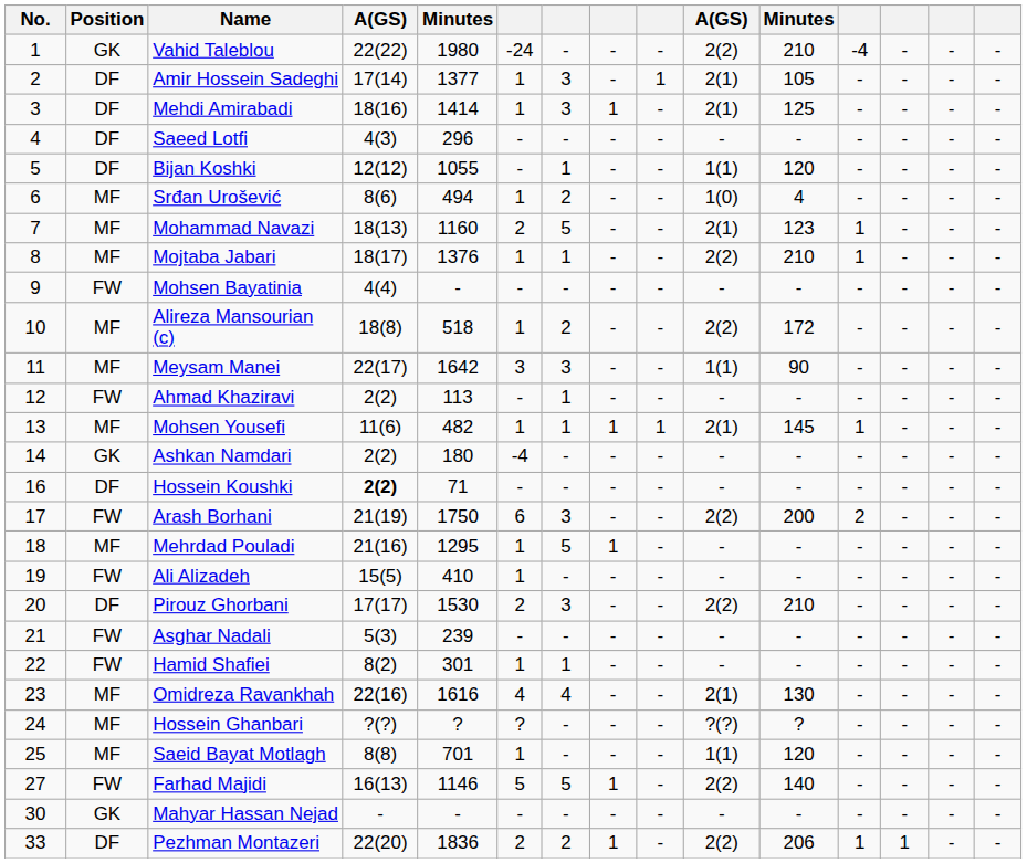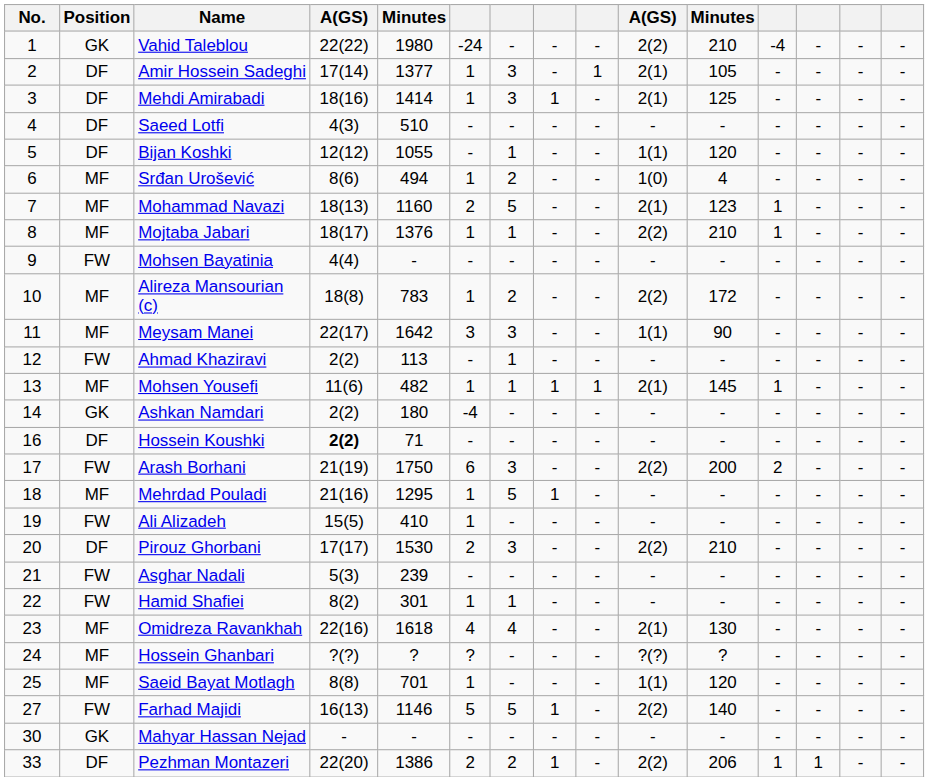 <table class="wikitable sortable" style="text-align: center;">
 <tr>
 <th width=50>No.</th>
 <th width=60>Position</th>
 <th width=180>Name</th>
 <th width=60>A(GS)</th>
 <th width=60>Minutes</th>
 <th width=40 style="width:33px"></th>
 <th width=40></th>
 <th width=40></th>
 <th width=40></th>
 <th width=60>A(GS)</th>
 <th width=60>Minutes</th>
 <th width=40 style="width:33px"></th>
 <th width=40></th>
 <th width=40></th>
 <th width=40></th>
 </tr>
 <tr>
 <td>1</td>
 <td style="text-align:center">GK</td>
 <td style="text-align:left"> <a href='#'>Vahid Taleblou</a></td>
 <td>22(22)</td>
 <td>1980</td>
 <td>-24</td>
 <td>-</td>
 <td>-</td>
 <td>-</td>
 <td>2(2)</td>
 <td>210</td>
 <td>-4</td>
 <td>-</td>
 <td>-</td>
 <td>-</td>
 </tr>
 <tr>
 <td>2</td>
 <td style="text-align:center">DF</td>
 <td style="text-align:left"> <a href='#'>Amir Hossein Sadeghi</a></td>
 <td>17(14)</td>
 <td>1377</td>
 <td>1</td>
 <td>3</td>
 <td>-</td>
 <td>1</td>
 <td>2(1)</td>
 <td>105</td>
 <td>-</td>
 <td>-</td>
 <td>-</td>
 <td>-</td>
 </tr>
 <tr>
 <td>3</td>
 <td style="text-align:center">DF</td>
 <td style="text-align:left"> <a href='#'>Mehdi Amirabadi</a></td>
 <td>18(16)</td>
 <td>1414</td>
 <td>1</td>
 <td>3</td>
 <td>1</td>
 <td>-</td>
 <td>2(1)</td>
 <td>125</td>
 <td>-</td>
 <td>-</td>
 <td>-</td>
 <td>-</td>
 </tr>
 <tr>
 <td>4</td>
 <td style="text-align:center">DF</td>
 <td style="text-align:left"> <a href='#'>Saeed Lotfi</a></td>
 <td>4(3)</td>
-<td>296</td>
+<td>510</td>
 <td>-</td>
 <td>-</td>
 <td>-</td>
 <td>-</td>
 <td>-</td>
 <td>-</td>
 <td>-</td>
 <td>-</td>
 <td>-</td>
 <td>-</td>
 </tr>
 <tr>
 <td>5</td>
 <td style="text-align:center">DF</td>
 <td style="text-align:left"> <a href='#'>Bijan Koshki</a></td>
 <td>12(12)</td>
 <td>1055</td>
 <td>-</td>
 <td>1</td>
 <td>-</td>
 <td>-</td>
 <td>1(1)</td>
 <td>120</td>
 <td>-</td>
 <td>-</td>
 <td>-</td>
 <td>-</td>
 </tr>
 <tr>
 <td>6</td>
 <td style="text-align:center">MF</td>
 <td style="text-align:left"> <a href='#'>Srđan Urošević</a></td>
 <td>8(6)</td>
 <td>494</td>
 <td>1</td>
 <td>2</td>
 <td>-</td>
 <td>-</td>
 <td>1(0)</td>
 <td>4</td>
 <td>-</td>
 <td>-</td>
 <td>-</td>
 <td>-</td>
 </tr>
 <tr>
 <td>7</td>
 <td style="text-align:center">MF</td>
 <td style="text-align:left"> <a href='#'>Mohammad Navazi</a></td>
 <td>18(13)</td>
 <td>1160</td>
 <td>2</td>
 <td>5</td>
 <td>-</td>
 <td>-</td>
 <td>2(1)</td>
 <td>123</td>
 <td>1</td>
 <td>-</td>
 <td>-</td>
 <td>-</td>
 </tr>
 <tr>
 <td>8</td>
 <td style="text-align:center">MF</td>
 <td style="text-align:left"> <a href='#'>Mojtaba Jabari</a></td>
 <td>18(17)</td>
 <td>1376</td>
 <td>1</td>
 <td>1</td>
 <td>-</td>
 <td>-</td>
 <td>2(2)</td>
 <td>210</td>
 <td>1</td>
 <td>-</td>
 <td>-</td>
 <td>-</td>
 </tr>
 <tr>
 <td>9</td>
 <td style="text-align:center">FW</td>
 <td style="text-align:left"> <a href='#'>Mohsen Bayatinia</a>  </td>
 <td>4(4)</td>
 <td 225>-</td>
 <td>-</td>
 <td>-</td>
 <td>-</td>
 <td>-</td>
 <td>-</td>
 <td>-</td>
 <td>-</td>
 <td>-</td>
 <td>-</td>
 <td>-</td>
 </tr>
 <tr>
 <td>10</td>
 <td style="text-align:center">MF</td>
 <td style="text-align:left"> <a href='#'>Alireza Mansourian</a> <a href='#'>(c)</a></td>
 <td>18(8)</td>
-<td>518</td>
+<td>783</td>
 <td>1</td>
 <td>2</td>
 <td>-</td>
 <td>-</td>
 <td>2(2)</td>
 <td>172</td>
 <td>-</td>
 <td>-</td>
 <td>-</td>
 <td>-</td>
 </tr>
 <tr>
 <td>11</td>
 <td style="text-align:center">MF</td>
 <td style="text-align:left"> <a href='#'>Meysam Manei</a></td>
 <td>22(17)</td>
 <td>1642</td>
 <td>3</td>
 <td>3</td>
 <td>-</td>
 <td>-</td>
 <td>1(1)</td>
 <td>90</td>
 <td>-</td>
 <td>-</td>
 <td>-</td>
 <td>-</td>
 </tr>
 <tr>
 <td>12</td>
 <td style="text-align:center">FW</td>
 <td style="text-align:left"> <a href='#'>Ahmad Khaziravi</a></td>
 <td>2(2)</td>
 <td>113</td>
 <td>-</td>
 <td>1</td>
 <td>-</td>
 <td>-</td>
 <td>-</td>
 <td>-</td>
 <td>-</td>
 <td>-</td>
 <td>-</td>
 <td>-</td>
 </tr>
 <tr>
 <td>13</td>
 <td style="text-align:center">MF</td>
 <td style="text-align:left"> <a href='#'>Mohsen Yousefi</a></td>
 <td>11(6)</td>
 <td>482</td>
 <td>1</td>
 <td>1</td>
 <td>1</td>
 <td>1</td>
 <td>2(1)</td>
 <td>145</td>
 <td>1</td>
 <td>-</td>
 <td>-</td>
 <td>-</td>
 </tr>
 <tr ||1(1)>
 <td>14</td>
 <td style="text-align:center">GK</td>
 <td style="text-align:left"> <a href='#'>Ashkan Namdari</a></td>
 <td>2(2)</td>
 <td>180</td>
 <td>-4</td>
 <td>-</td>
 <td>-</td>
 <td>-</td>
 <td>-</td>
 <td>-</td>
 <td>-</td>
 <td>-</td>
 <td>-</td>
 <td>-</td>
 </tr>
 <tr>
 <td>16</td>
 <td style="text-align:center">DF</td>
 <td style="text-align:left"> <a href='#'>Hossein Koushki</a></td>
 <td><strong>2(2)</strong></td>
 <td>71</td>
 <td>-</td>
 <td>-</td>
 <td>-</td>
 <td>-</td>
 <td>-</td>
 <td>-</td>
 <td>-</td>
 <td>-</td>
 <td>-</td>
 <td>-</td>
 </tr>
 <tr>
 <td>17</td>
 <td style="text-align:center">FW</td>
 <td style="text-align:left"> <a href='#'>Arash Borhani</a></td>
 <td>21(19)</td>
 <td>1750</td>
 <td>6</td>
 <td>3</td>
 <td>-</td>
 <td>-</td>
 <td>2(2)</td>
 <td>200</td>
 <td>2</td>
 <td>-</td>
 <td>-</td>
 <td>-</td>
 </tr>
 <tr>
 <td>18</td>
 <td style="text-align:center">MF</td>
 <td style="text-align:left"> <a href='#'>Mehrdad Pouladi</a></td>
 <td>21(16)</td>
 <td>1295</td>
 <td>1</td>
 <td>5</td>
 <td>1</td>
 <td>-</td>
 <td>-</td>
 <td>-</td>
 <td>-</td>
 <td>-</td>
 <td>-</td>
 <td>-</td>
 </tr>
 <tr>
 <td>19</td>
 <td style="text-align:center">FW</td>
 <td style="text-align:left"> <a href='#'>Ali Alizadeh</a></td>
 <td>15(5)</td>
 <td>410</td>
 <td>1</td>
 <td>-</td>
 <td>-</td>
 <td>-</td>
 <td>-</td>
 <td>-</td>
 <td>-</td>
 <td>-</td>
 <td>-</td>
 <td>-</td>
 </tr>
 <tr>
 <td>20</td>
 <td style="text-align:center">DF</td>
 <td style="text-align:left"> <a href='#'>Pirouz Ghorbani</a></td>
 <td>17(17)</td>
 <td>1530</td>
 <td>2</td>
 <td>3</td>
 <td>-</td>
 <td>-</td>
 <td>2(2)</td>
 <td>210</td>
 <td>-</td>
 <td>-</td>
 <td>-</td>
 <td>-</td>
 </tr>
 <tr>
 <td>21</td>
 <td style="text-align:center">FW</td>
 <td style="text-align:left"> <a href='#'>Asghar Nadali</a></td>
 <td>5(3)</td>
 <td>239</td>
 <td>-</td>
 <td>-</td>
 <td>-</td>
 <td>-</td>
 <td>-</td>
 <td>-</td>
 <td>-</td>
 <td>-</td>
 <td>-</td>
 <td>-</td>
 </tr>
 <tr>
 <td>22</td>
 <td style="text-align:center">FW</td>
 <td style="text-align:left"> <a href='#'>Hamid Shafiei</a></td>
 <td>8(2)</td>
 <td>301</td>
 <td>1</td>
 <td>1</td>
 <td>-</td>
 <td>-</td>
 <td>-</td>
 <td>-</td>
 <td>-</td>
 <td>-</td>
 <td>-</td>
 <td>-</td>
 </tr>
 <tr>
 <td>23</td>
 <td style="text-align:center">MF</td>
 <td style="text-align:left"> <a href='#'>Omidreza Ravankhah</a></td>
 <td>22(16)</td>
-<td>1616</td>
+<td>1618</td>
 <td>4</td>
 <td>4</td>
 <td>-</td>
 <td>-</td>
 <td>2(1)</td>
 <td>130</td>
 <td>-</td>
 <td>-</td>
 <td>-</td>
 <td>-</td>
 </tr>
 <tr>
 <td>24</td>
 <td style="text-align:center">MF</td>
 <td style="text-align:left"> <a href='#'>Hossein Ghanbari</a></td>
 <td>?(?)</td>
 <td>?</td>
 <td>?</td>
 <td>-</td>
 <td>-</td>
 <td>-</td>
 <td>?(?)</td>
 <td>?</td>
 <td>-</td>
 <td>-</td>
 <td>-</td>
 <td>-</td>
 </tr>
 <tr>
 <td>25</td>
 <td style="text-align:center">MF</td>
 <td style="text-align:left"> <a href='#'>Saeid Bayat Motlagh</a></td>
 <td>8(8)</td>
 <td>701</td>
 <td>1</td>
 <td>-</td>
 <td>-</td>
 <td>-</td>
 <td>1(1)</td>
 <td>120</td>
 <td>-</td>
 <td>-</td>
 <td>-</td>
 <td>-</td>
 </tr>
 <tr>
 <td>27</td>
 <td style="text-align:center">FW</td>
 <td style="text-align:left"> <a href='#'>Farhad Majidi</a></td>
 <td>16(13)</td>
 <td>1146</td>
 <td>5</td>
 <td>5</td>
 <td>1</td>
 <td>-</td>
 <td>2(2)</td>
 <td>140</td>
 <td>-</td>
 <td>-</td>
 <td>-</td>
 <td>-</td>
 </tr>
 <tr>
 <td>30</td>
 <td style="text-align:center">GK</td>
 <td style="text-align:left"> <a href='#'>Mahyar Hassan Nejad</a></td>
 <td>-</td>
 <td>-</td>
 <td>-</td>
 <td>-</td>
 <td>-</td>
 <td>-</td>
 <td>-</td>
 <td>-</td>
 <td>-</td>
 <td>-</td>
 <td>-</td>
 <td>-</td>
 </tr>
 <tr>
 <td>33</td>
 <td style="text-align:center">DF</td>
 <td style="text-align:left"> <a href='#'>Pezhman Montazeri</a></td>
 <td>22(20)</td>
-<td>1836</td>
+<td>1386</td>
 <td>2</td>
 <td>2</td>
 <td>1</td>
 <td>-</td>
 <td>2(2)</td>
 <td>206</td>
 <td>1</td>
 <td>1</td>
 <td>-</td>
 <td>-</td>
 </tr>
 <tr>
 </tr>
 </table>
